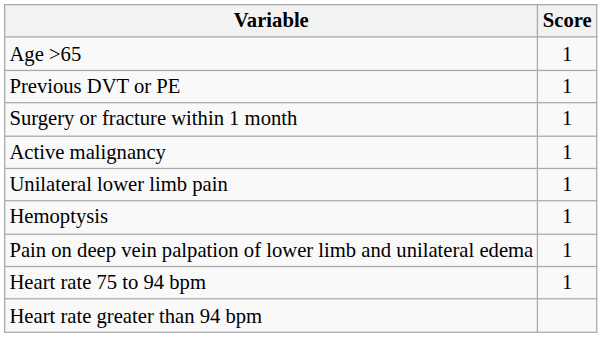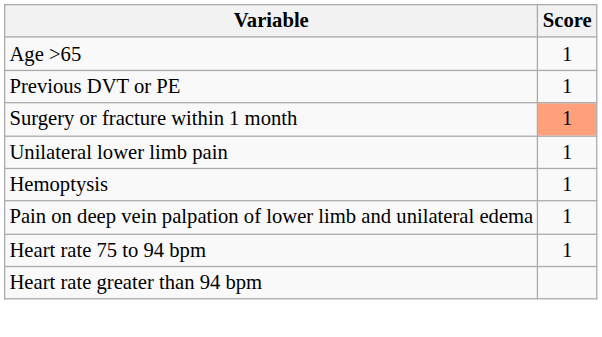 <table class=wikitable border=1>
 <tr>
 <th>Variable</th>
 <th>Score</th>
 </tr>
 <tr>
 <td>Age >65</td>
 <td style="text-align:center">1</td>
 </tr>
 <tr>
 <td>Previous DVT or PE</td>
 <td style="text-align:center">1</td>
 </tr>
 <tr>
 <td>Surgery or fracture within 1 month</td>
-<td style="text-align:center">1</td>
-</tr>
-<tr>
-<td>Active malignancy</td>
-<td style="text-align:center">1</td>
+<td style="background: lightsalmon; text-align:center">1</td>
 </tr>
 <tr>
 <td>Unilateral lower limb pain</td>
 <td style="text-align:center">1</td>
 </tr>
 <tr>
 <td>Hemoptysis</td>
 <td style="text-align:center">1</td>
 </tr>
 <tr>
 <td>Pain on deep vein palpation of lower limb and unilateral edema</td>
 <td style="text-align:center">1</td>
 </tr>
 <tr>
 <td>Heart rate 75 to 94 bpm</td>
 <td style="text-align:center">1</td>
 </tr>
 <tr>
 <td>Heart rate greater than 94 bpm</td>
 <td style="text-align:center"></td>
 </tr>
 </table>
